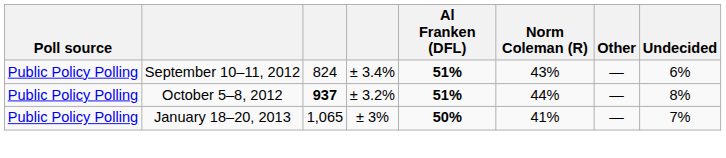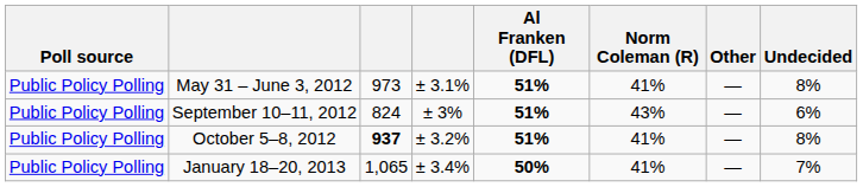 <table class="wikitable" style="text-align:center">
 <tr valign= bottom>
 <th>Poll source</th>
 <th></th>
 <th></th>
 <th></th>
 <th style="width:100px;">Al<br>Franken (DFL)</th>
 <th style="width:100px;">Norm<br>Coleman (R)</th>
 <th>Other</th>
 <th>Undecided</th>
 </tr>
 <tr>
 <td align=left><a href='#'>Public Policy Polling</a></td>
+<td>May 31 – June 3, 2012</td>
+<td>973</td>
+<td>± 3.1%</td>
+<td><strong>51%</strong></td>
+<td>41%</td>
+<td>—</td>
+<td>8%</td>
+</tr>
+<tr>
+<td align=left><a href='#'>Public Policy Polling</a></td>
 <td>September 10–11, 2012</td>
 <td>824</td>
-<td>± 3.4%</td>
+<td>± 3%</td>
 <td><strong>51%</strong></td>
 <td>43%</td>
 <td>—</td>
 <td>6%</td>
 </tr>
 <tr>
 <td align=left><a href='#'>Public Policy Polling</a></td>
 <td>October 5–8, 2012</td>
 <td><strong>937</strong></td>
 <td>± 3.2%</td>
 <td><strong>51%</strong></td>
-<td>44%</td>
+<td>41%</td>
 <td>—</td>
 <td>8%</td>
 </tr>
 <tr>
 <td align=left><a href='#'>Public Policy Polling</a></td>
 <td>January 18–20, 2013</td>
 <td>1,065</td>
-<td>± 3%</td>
+<td>± 3.4%</td>
 <td><strong>50%</strong></td>
 <td>41%</td>
 <td>—</td>
 <td>7%</td>
 </tr>
 </table>
